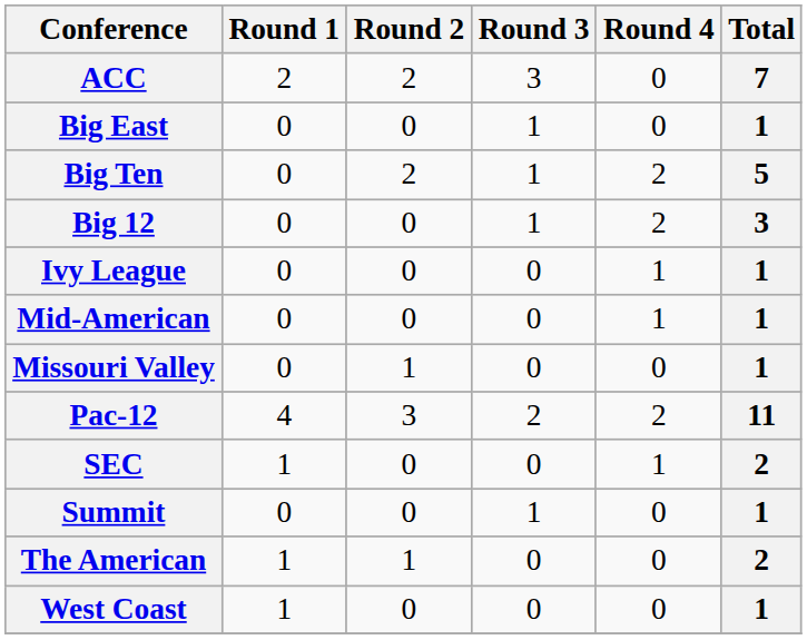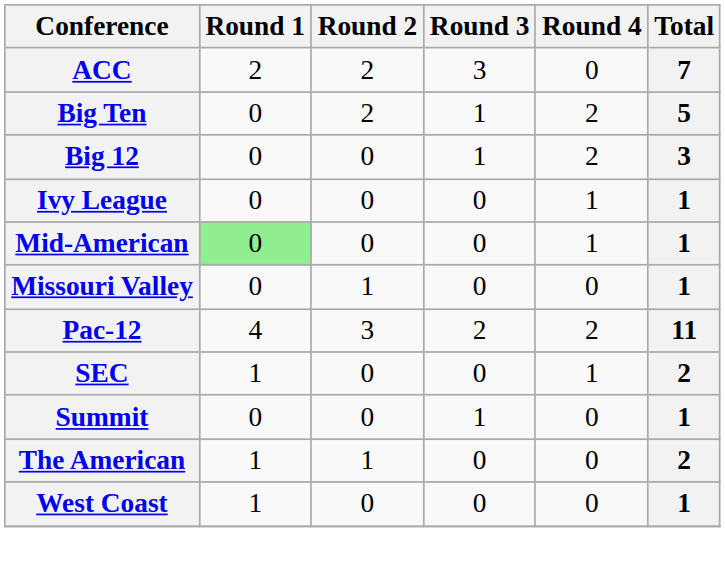 <table class="wikitable sortable" style="text-align:center">
 <tr>
 <th>Conference</th>
 <th>Round 1</th>
 <th>Round 2</th>
 <th>Round 3</th>
 <th>Round 4</th>
 <th>Total</th>
 </tr>
 <tr>
 <th><a href='#'>ACC</a></th>
 <td>2</td>
 <td>2</td>
 <td>3</td>
 <td>0</td>
 <th>7</th>
-</tr>
-<tr>
-<th><a href='#'>Big East</a></th>
-<td>0</td>
-<td>0</td>
-<td>1</td>
-<td>0</td>
-<th>1</th>
 </tr>
 <tr>
 <th><a href='#'>Big Ten</a></th>
 <td>0</td>
 <td>2</td>
 <td>1</td>
 <td>2</td>
 <th>5</th>
 </tr>
 <tr>
 <th><a href='#'>Big 12</a></th>
 <td>0</td>
 <td>0</td>
 <td>1</td>
 <td>2</td>
 <th>3</th>
 </tr>
 <tr>
 <th><a href='#'>Ivy League</a></th>
 <td>0</td>
 <td>0</td>
 <td>0</td>
 <td>1</td>
 <th>1</th>
 </tr>
 <tr>
 <th><a href='#'>Mid-American</a></th>
-<td>0</td>
+<td style="background: lightgreen;">0</td>
 <td>0</td>
 <td>0</td>
 <td>1</td>
 <th>1</th>
 </tr>
 <tr>
 <th><a href='#'>Missouri Valley</a></th>
 <td>0</td>
 <td>1</td>
 <td>0</td>
 <td>0</td>
 <th>1</th>
 </tr>
 <tr>
 <th><a href='#'>Pac-12</a></th>
 <td>4</td>
 <td>3</td>
 <td>2</td>
 <td>2</td>
 <th>11</th>
 </tr>
 <tr>
 <th><a href='#'>SEC</a></th>
 <td>1</td>
 <td>0</td>
 <td>0</td>
 <td>1</td>
 <th>2</th>
 </tr>
 <tr>
 <th><a href='#'>Summit</a></th>
 <td>0</td>
 <td>0</td>
 <td>1</td>
 <td>0</td>
 <th>1</th>
 </tr>
 <tr>
 <th><a href='#'>The American</a></th>
 <td>1</td>
 <td>1</td>
 <td>0</td>
 <td>0</td>
 <th>2</th>
 </tr>
 <tr>
 <th><a href='#'>West Coast</a></th>
 <td>1</td>
 <td>0</td>
 <td>0</td>
 <td>0</td>
 <th>1</th>
 </tr>
 <tr>
 </tr>
 </table>
